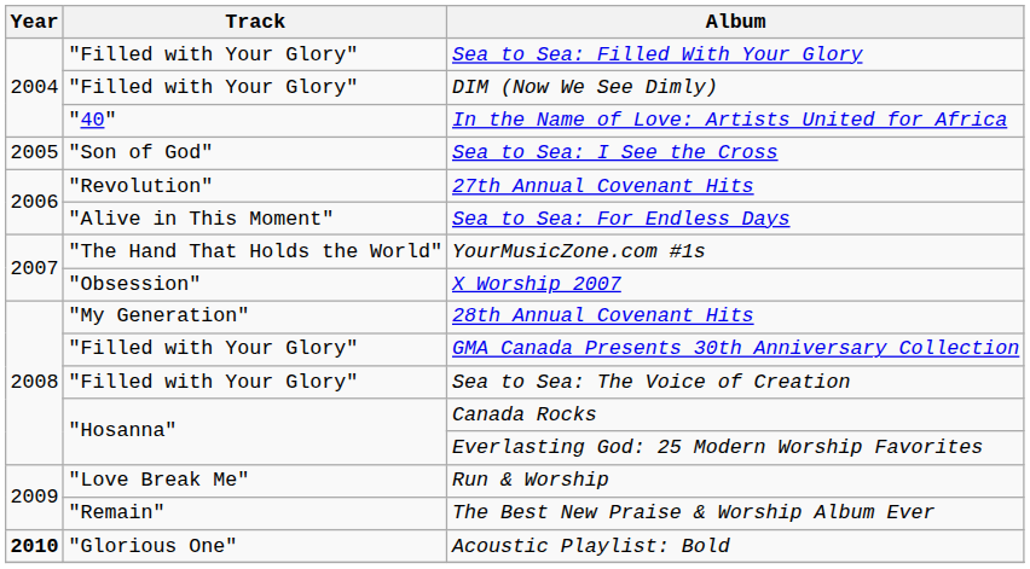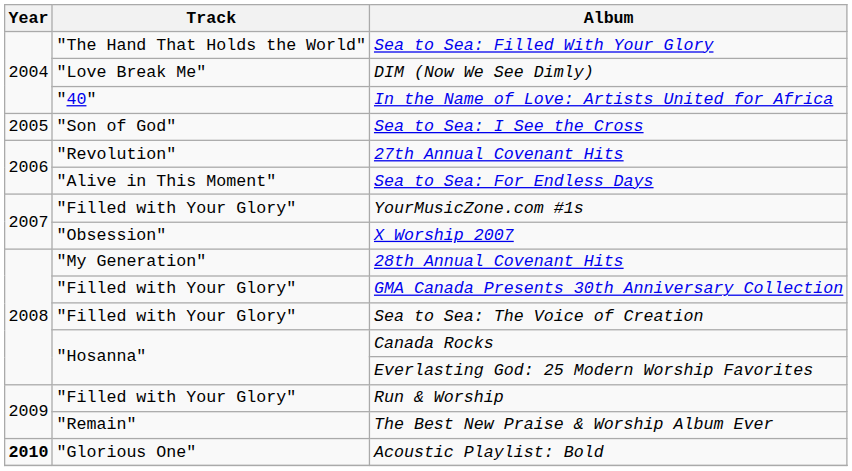 <table class="wikitable">
 <tr>
 <th>Year</th>
 <th>Track</th>
 <th>Album</th>
 </tr>
 <tr>
 <td rowspan="3">2004</td>
-<td>"Filled with Your Glory"</td>
+<td>"The Hand That Holds the World"</td>
 <td><em><a href='#'>Sea to Sea: Filled With Your Glory</a></em></td>
 </tr>
 <tr>
-<td>"Filled with Your Glory"</td>
+<td>"Love Break Me"</td>
 <td><em>DIM (Now We See Dimly)</em></td>
 </tr>
 <tr>
 <td>"<a href='#'>40</a>"</td>
 <td><em><a href='#'>In the Name of Love: Artists United for Africa</a></em></td>
 </tr>
 <tr>
 <td>2005</td>
 <td>"Son of God"</td>
 <td><em><a href='#'>Sea to Sea: I See the Cross</a></em></td>
 </tr>
 <tr>
 <td rowspan="2">2006</td>
 <td>"Revolution"</td>
 <td><em><a href='#'>27th Annual Covenant Hits</a></em></td>
 </tr>
 <tr>
 <td>"Alive in This Moment"</td>
 <td><em><a href='#'>Sea to Sea: For Endless Days</a></em></td>
 </tr>
 <tr>
 <td rowspan="2">2007</td>
-<td>"The Hand That Holds the World"</td>
+<td>"Filled with Your Glory"</td>
 <td><em>YourMusicZone.com #1s</em></td>
 </tr>
 <tr>
 <td>"Obsession"</td>
 <td><em><a href='#'>X Worship 2007</a></em></td>
 </tr>
 <tr>
 <td rowspan="5">2008</td>
 <td>"My Generation"</td>
 <td><em><a href='#'>28th Annual Covenant Hits</a></em></td>
 </tr>
 <tr>
 <td>"Filled with Your Glory"</td>
 <td><em><a href='#'>GMA Canada Presents 30th Anniversary Collection</a></em></td>
 </tr>
 <tr>
 <td>"Filled with Your Glory"</td>
 <td><em>Sea to Sea: The Voice of Creation</em></td>
 </tr>
 <tr>
 <td rowspan="2">"Hosanna"</td>
 <td><em>Canada Rocks</em></td>
 </tr>
 <tr>
 <td><em>Everlasting God: 25 Modern Worship Favorites</em></td>
 </tr>
 <tr>
 <td rowspan="2">2009</td>
-<td>"Love Break Me"</td>
+<td>"Filled with Your Glory"</td>
 <td><em>Run & Worship</em></td>
 </tr>
 <tr>
 <td>"Remain"</td>
 <td><em>The Best New Praise & Worship Album Ever</em></td>
 </tr>
 <tr>
 <td rowspan="1"><strong>2010</strong></td>
 <td>"Glorious One"</td>
 <td><em>Acoustic Playlist: Bold</em></td>
 </tr>
 <tr>
 </tr>
 </table>
